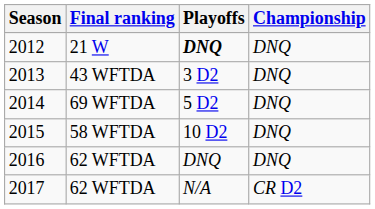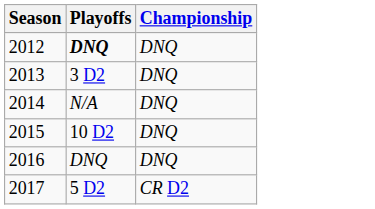 <table class="wikitable sortable">
 <tr>
 <th>Season</th>
-<th><a href='#'>Final ranking</a></th>
 <th>Playoffs</th>
 <th><a href='#'>Championship</a></th>
 </tr>
 <tr>
 <td>2012</td>
-<td>21 <a href='#'>W</a></td>
 <td><strong><em>DNQ</em></strong></td>
 <td><em>DNQ</em></td>
 </tr>
 <tr>
 <td>2013</td>
-<td>43 WFTDA</td>
 <td>3 <a href='#'>D2</a></td>
 <td><em>DNQ</em></td>
 </tr>
 <tr>
 <td>2014</td>
-<td>69 WFTDA</td>
-<td>5 <a href='#'>D2</a></td>
+<td><em>N/A</em></td>
 <td><em>DNQ</em></td>
 </tr>
 <tr>
 <td>2015</td>
-<td>58 WFTDA</td>
 <td>10 <a href='#'>D2</a></td>
 <td><em>DNQ</em></td>
 </tr>
 <tr>
 <td>2016</td>
-<td>62 WFTDA</td>
 <td><em>DNQ</em></td>
 <td><em>DNQ</em></td>
 </tr>
 <tr>
 <td>2017</td>
-<td>62 WFTDA</td>
-<td><em>N/A</em></td>
+<td>5 <a href='#'>D2</a></td>
 <td><em>CR</em> <a href='#'>D2</a></td>
 </tr>
 </table>
